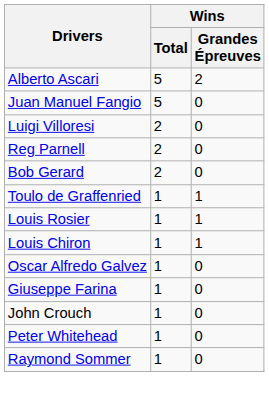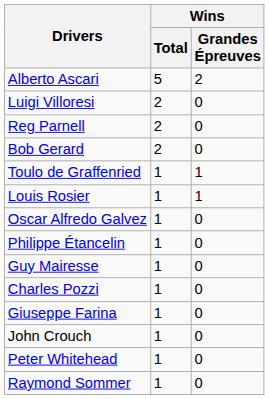 <table class="wikitable">
 <tr>
 <th rowspan="2">Drivers</th>
 <th colspan="2">Wins</th>
 </tr>
 <tr>
 <th>Total</th>
 <th>Grandes<br>Épreuves</th>
 </tr>
 <tr>
 <td> <a href='#'>Alberto Ascari</a></td>
 <td>5</td>
 <td>2</td>
-</tr>
-<tr>
-<td> <a href='#'>Juan Manuel Fangio</a></td>
-<td>5</td>
-<td>0</td>
 </tr>
 <tr>
 <td> <a href='#'>Luigi Villoresi</a></td>
 <td>2</td>
 <td>0</td>
 </tr>
 <tr>
 <td> <a href='#'>Reg Parnell</a></td>
 <td>2</td>
 <td>0</td>
 </tr>
 <tr>
 <td> <a href='#'>Bob Gerard</a></td>
 <td>2</td>
 <td>0</td>
 </tr>
 <tr>
 <td> <a href='#'>Toulo de Graffenried</a></td>
 <td>1</td>
 <td>1</td>
 </tr>
 <tr>
 <td> <a href='#'>Louis Rosier</a></td>
 <td>1</td>
 <td>1</td>
 </tr>
 <tr>
-<td> <a href='#'>Louis Chiron</a></td>
+<td> <a href='#'>Oscar Alfredo Galvez</a></td>
 <td>1</td>
-<td>1</td>
+<td>0</td>
 </tr>
 <tr>
-<td> <a href='#'>Oscar Alfredo Galvez</a></td>
+<td> <a href='#'>Philippe Étancelin</a></td>
+<td>1</td>
+<td>0</td>
+</tr>
+<tr>
+<td> <a href='#'>Guy Mairesse</a></td>
+<td>1</td>
+<td>0</td>
+</tr>
+<tr>
+<td> <a href='#'>Charles Pozzi</a></td>
 <td>1</td>
 <td>0</td>
 </tr>
 <tr>
 <td> <a href='#'>Giuseppe Farina</a></td>
 <td>1</td>
 <td>0</td>
 </tr>
 <tr>
 <td> John Crouch</td>
 <td>1</td>
 <td>0</td>
 </tr>
 <tr>
 <td> <a href='#'>Peter Whitehead</a></td>
 <td>1</td>
 <td>0</td>
 </tr>
 <tr>
 <td> <a href='#'>Raymond Sommer</a></td>
 <td>1</td>
 <td>0</td>
 </tr>
 </table>
